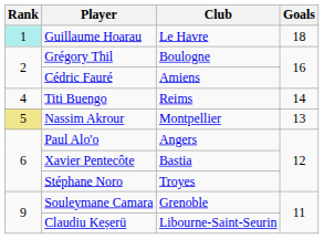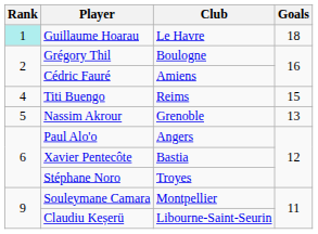 <table class="wikitable" style="text-align:center">
 <tr>
 <th>Rank</th>
 <th>Player</th>
 <th>Club</th>
 <th>Goals</th>
 </tr>
 <tr>
 <td style="background: paleturquoise;">1</td>
 <td align="left"> <a href='#'>Guillaume Hoarau</a></td>
 <td align="left"><a href='#'>Le Havre</a></td>
 <td>18</td>
 </tr>
 <tr>
 <td rowspan="2">2</td>
 <td align="left"> <a href='#'>Grégory Thil</a></td>
 <td align="left"><a href='#'>Boulogne</a></td>
 <td rowspan="2">16</td>
 </tr>
 <tr>
 <td align="left"> <a href='#'>Cédric Fauré</a></td>
 <td align="left"><a href='#'>Amiens</a></td>
 </tr>
 <tr>
 <td>4</td>
 <td align="left"> <a href='#'>Titi Buengo</a></td>
 <td align="left"><a href='#'>Reims</a></td>
-<td>14</td>
+<td>15</td>
 </tr>
 <tr>
-<td style="background: khaki;">5</td>
+<td>5</td>
 <td align="left"> <a href='#'>Nassim Akrour</a></td>
-<td align="left"><a href='#'>Montpellier</a></td>
+<td align="left"><a href='#'>Grenoble</a></td>
 <td>13</td>
 </tr>
 <tr>
 <td rowspan="3">6</td>
 <td align="left"> <a href='#'>Paul Alo'o</a></td>
 <td align="left"><a href='#'>Angers</a></td>
 <td rowspan="3">12</td>
 </tr>
 <tr>
 <td align="left"> <a href='#'>Xavier Pentecôte</a></td>
 <td align="left"><a href='#'>Bastia</a></td>
 </tr>
 <tr>
 <td align="left"> <a href='#'>Stéphane Noro</a></td>
 <td align="left"><a href='#'>Troyes</a></td>
 </tr>
 <tr>
 <td rowspan="2">9</td>
 <td align="left"> <a href='#'>Souleymane Camara</a></td>
-<td align="left"><a href='#'>Grenoble</a></td>
+<td align="left"><a href='#'>Montpellier</a></td>
 <td rowspan="2">11</td>
 </tr>
 <tr>
 <td align="left"> <a href='#'>Claudiu Keșerü</a></td>
 <td align="left"><a href='#'>Libourne-Saint-Seurin</a></td>
 </tr>
 </table>
